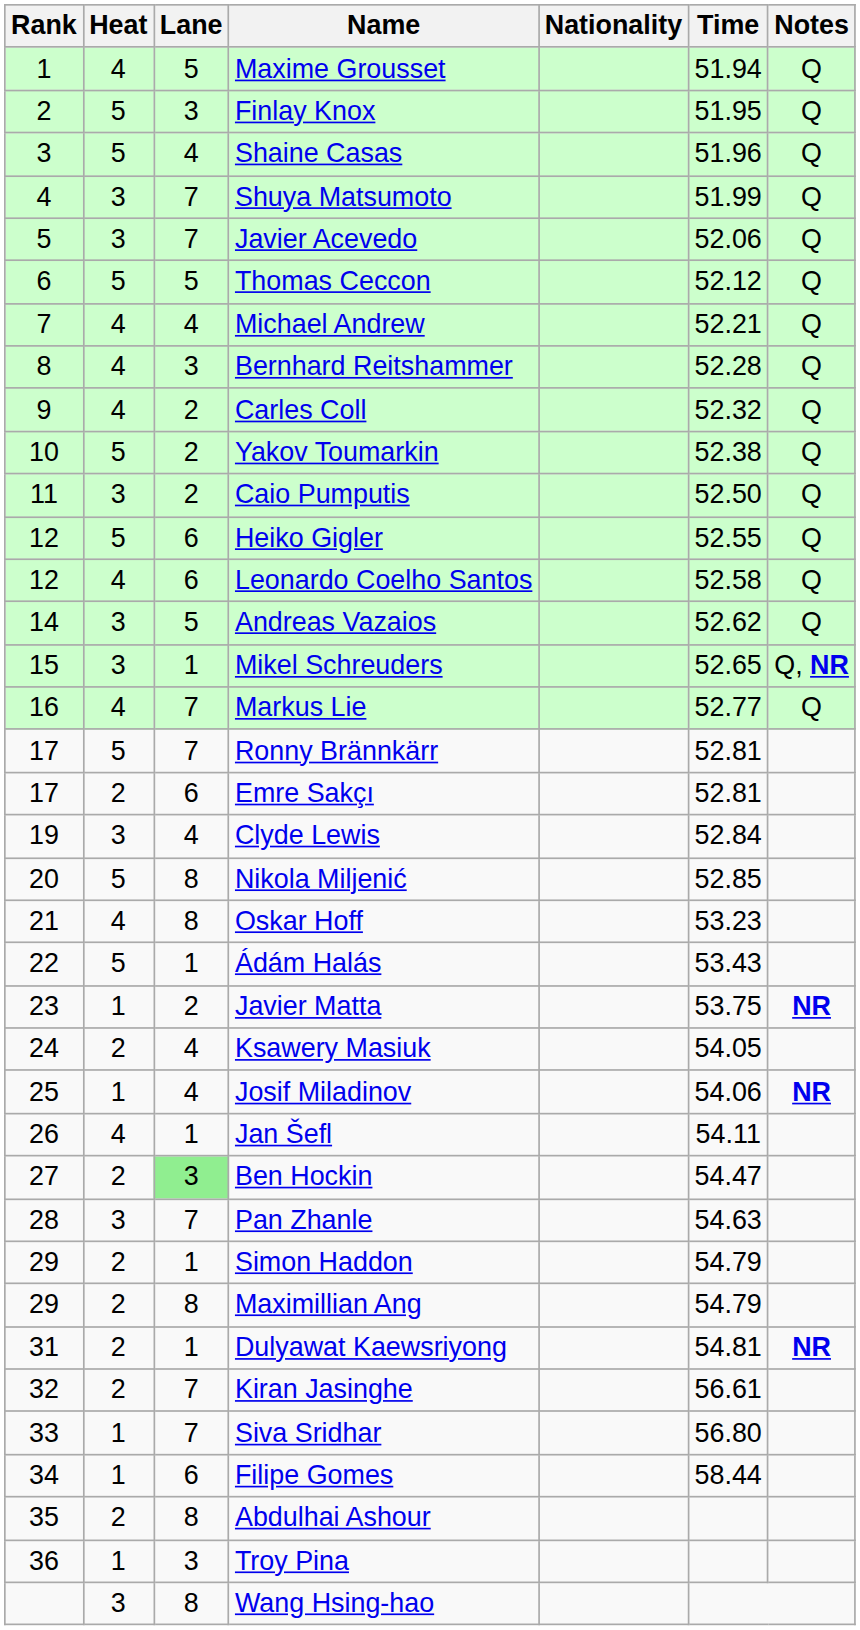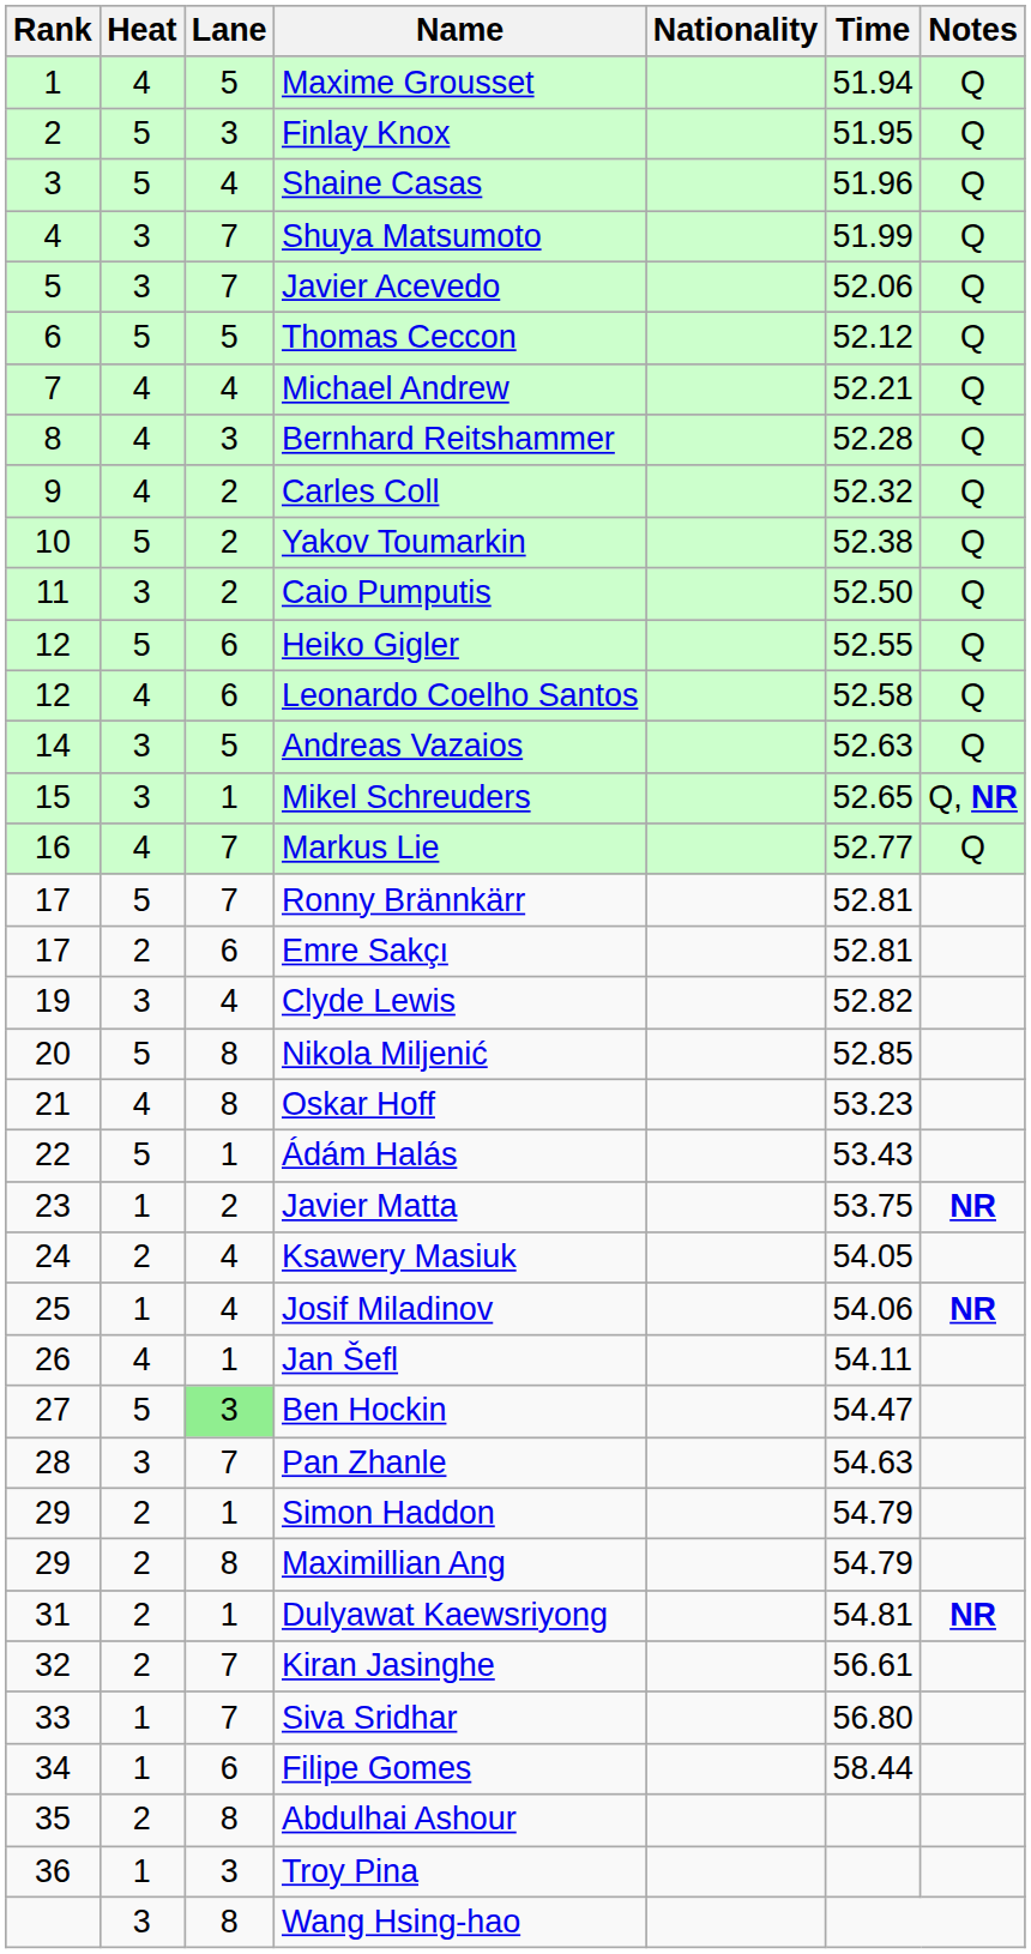 <table class="wikitable sortable" style="text-align:center">
 <tr>
 <th>Rank</th>
 <th>Heat</th>
 <th>Lane</th>
 <th>Name</th>
 <th>Nationality</th>
 <th>Time</th>
 <th>Notes</th>
 </tr>
 <tr bgcolor=ccffcc>
 <td>1</td>
 <td>4</td>
 <td>5</td>
 <td align=left><a href='#'>Maxime Grousset</a></td>
 <td align=left></td>
 <td>51.94</td>
 <td>Q</td>
 </tr>
 <tr bgcolor=ccffcc>
 <td>2</td>
 <td>5</td>
 <td>3</td>
 <td align=left><a href='#'>Finlay Knox</a></td>
 <td align=left></td>
 <td>51.95</td>
 <td>Q</td>
 </tr>
 <tr bgcolor=ccffcc>
 <td>3</td>
 <td>5</td>
 <td>4</td>
 <td align=left><a href='#'>Shaine Casas</a></td>
 <td align=left></td>
 <td>51.96</td>
 <td>Q</td>
 </tr>
 <tr bgcolor=ccffcc>
 <td>4</td>
 <td>3</td>
 <td>7</td>
 <td align=left><a href='#'>Shuya Matsumoto</a></td>
 <td align=left></td>
 <td>51.99</td>
 <td>Q</td>
 </tr>
 <tr bgcolor=ccffcc>
 <td>5</td>
 <td>3</td>
 <td>7</td>
 <td align=left><a href='#'>Javier Acevedo</a></td>
 <td align=left></td>
 <td>52.06</td>
 <td>Q</td>
 </tr>
 <tr bgcolor=ccffcc>
 <td>6</td>
 <td>5</td>
 <td>5</td>
 <td align=left><a href='#'>Thomas Ceccon</a></td>
 <td align=left></td>
 <td>52.12</td>
 <td>Q</td>
 </tr>
 <tr bgcolor=ccffcc>
 <td>7</td>
 <td>4</td>
 <td>4</td>
 <td align=left><a href='#'>Michael Andrew</a></td>
 <td align=left></td>
 <td>52.21</td>
 <td>Q</td>
 </tr>
 <tr bgcolor=ccffcc>
 <td>8</td>
 <td>4</td>
 <td>3</td>
 <td align=left><a href='#'>Bernhard Reitshammer</a></td>
 <td align=left></td>
 <td>52.28</td>
 <td>Q</td>
 </tr>
 <tr bgcolor=ccffcc>
 <td>9</td>
 <td>4</td>
 <td>2</td>
 <td align=left><a href='#'>Carles Coll</a></td>
 <td align=left></td>
 <td>52.32</td>
 <td>Q</td>
 </tr>
 <tr bgcolor=ccffcc>
 <td>10</td>
 <td>5</td>
 <td>2</td>
 <td align=left><a href='#'>Yakov Toumarkin</a></td>
 <td align=left></td>
 <td>52.38</td>
 <td>Q</td>
 </tr>
 <tr bgcolor=ccffcc>
 <td>11</td>
 <td>3</td>
 <td>2</td>
 <td align=left><a href='#'>Caio Pumputis</a></td>
 <td align=left></td>
 <td>52.50</td>
 <td>Q</td>
 </tr>
 <tr bgcolor=ccffcc>
 <td>12</td>
 <td>5</td>
 <td>6</td>
 <td align=left><a href='#'>Heiko Gigler</a></td>
 <td align=left></td>
 <td>52.55</td>
 <td>Q</td>
 </tr>
 <tr bgcolor=ccffcc>
 <td>12</td>
 <td>4</td>
 <td>6</td>
 <td align=left><a href='#'>Leonardo Coelho Santos</a></td>
 <td align=left></td>
 <td>52.58</td>
 <td>Q</td>
 </tr>
 <tr bgcolor=ccffcc>
 <td>14</td>
 <td>3</td>
 <td>5</td>
 <td align=left><a href='#'>Andreas Vazaios</a></td>
 <td align=left></td>
-<td>52.62</td>
+<td>52.63</td>
 <td>Q</td>
 </tr>
 <tr bgcolor=ccffcc>
 <td>15</td>
 <td>3</td>
 <td>1</td>
 <td align=left><a href='#'>Mikel Schreuders</a></td>
 <td align=left></td>
 <td>52.65</td>
 <td>Q, <strong><a href='#'>NR</a></strong></td>
 </tr>
 <tr bgcolor=ccffcc>
 <td>16</td>
 <td>4</td>
 <td>7</td>
 <td align=left><a href='#'>Markus Lie</a></td>
 <td align=left></td>
 <td>52.77</td>
 <td>Q</td>
 </tr>
 <tr>
 <td>17</td>
 <td>5</td>
 <td>7</td>
 <td align=left><a href='#'>Ronny Brännkärr</a></td>
 <td align=left></td>
 <td>52.81</td>
 <td></td>
 </tr>
 <tr>
 <td>17</td>
 <td>2</td>
 <td>6</td>
 <td align=left><a href='#'>Emre Sakçı</a></td>
 <td align=left></td>
 <td>52.81</td>
 <td></td>
 </tr>
 <tr>
 <td>19</td>
 <td>3</td>
 <td>4</td>
 <td align=left><a href='#'>Clyde Lewis</a></td>
 <td align=left></td>
-<td>52.84</td>
+<td>52.82</td>
 <td></td>
 </tr>
 <tr>
 <td>20</td>
 <td>5</td>
 <td>8</td>
 <td align=left><a href='#'>Nikola Miljenić</a></td>
 <td align=left></td>
 <td>52.85</td>
 <td></td>
 </tr>
 <tr>
 <td>21</td>
 <td>4</td>
 <td>8</td>
 <td align=left><a href='#'>Oskar Hoff</a></td>
 <td align=left></td>
 <td>53.23</td>
 <td></td>
 </tr>
 <tr>
 <td>22</td>
 <td>5</td>
 <td>1</td>
 <td align=left><a href='#'>Ádám Halás</a></td>
 <td align=left></td>
 <td>53.43</td>
 <td></td>
 </tr>
 <tr>
 <td>23</td>
 <td>1</td>
 <td>2</td>
 <td align=left><a href='#'>Javier Matta</a></td>
 <td align=left></td>
 <td>53.75</td>
 <td><strong><a href='#'>NR</a></strong></td>
 </tr>
 <tr>
 <td>24</td>
 <td>2</td>
 <td>4</td>
 <td align=left><a href='#'>Ksawery Masiuk</a></td>
 <td align=left></td>
 <td>54.05</td>
 <td></td>
 </tr>
 <tr>
 <td>25</td>
 <td>1</td>
 <td>4</td>
 <td align=left><a href='#'>Josif Miladinov</a></td>
 <td align=left></td>
 <td>54.06</td>
 <td><strong><a href='#'>NR</a></strong></td>
 </tr>
 <tr>
 <td>26</td>
 <td>4</td>
 <td>1</td>
 <td align=left><a href='#'>Jan Šefl</a></td>
 <td align=left></td>
 <td>54.11</td>
 <td></td>
 </tr>
 <tr>
 <td>27</td>
-<td>2</td>
+<td>5</td>
 <td style="background: lightgreen;">3</td>
 <td align=left><a href='#'>Ben Hockin</a></td>
 <td align=left></td>
 <td>54.47</td>
 <td></td>
 </tr>
 <tr>
 <td>28</td>
 <td>3</td>
 <td>7</td>
 <td align=left><a href='#'>Pan Zhanle</a></td>
 <td align=left></td>
 <td>54.63</td>
 <td></td>
 </tr>
 <tr>
 <td>29</td>
 <td>2</td>
 <td>1</td>
 <td align=left><a href='#'>Simon Haddon</a></td>
 <td align=left></td>
 <td>54.79</td>
 <td></td>
 </tr>
 <tr>
 <td>29</td>
 <td>2</td>
 <td>8</td>
 <td align=left><a href='#'>Maximillian Ang</a></td>
 <td align=left></td>
 <td>54.79</td>
 <td></td>
 </tr>
 <tr>
 <td>31</td>
 <td>2</td>
 <td>1</td>
 <td align=left><a href='#'>Dulyawat Kaewsriyong</a></td>
 <td align=left></td>
 <td>54.81</td>
 <td><strong><a href='#'>NR</a></strong></td>
 </tr>
 <tr>
 <td>32</td>
 <td>2</td>
 <td>7</td>
 <td align=left><a href='#'>Kiran Jasinghe</a></td>
 <td align=left></td>
 <td>56.61</td>
 <td></td>
 </tr>
 <tr>
 <td>33</td>
 <td>1</td>
 <td>7</td>
 <td align=left><a href='#'>Siva Sridhar</a></td>
 <td align=left></td>
 <td>56.80</td>
 <td></td>
 </tr>
 <tr>
 <td>34</td>
 <td>1</td>
 <td>6</td>
 <td align=left><a href='#'>Filipe Gomes</a></td>
 <td align=left></td>
 <td>58.44</td>
 <td></td>
 </tr>
 <tr>
 <td>35</td>
 <td>2</td>
 <td>8</td>
 <td align=left><a href='#'>Abdulhai Ashour</a></td>
 <td align=left></td>
 <td></td>
 <td></td>
 </tr>
 <tr>
 <td>36</td>
 <td>1</td>
 <td>3</td>
 <td align=left><a href='#'>Troy Pina</a></td>
 <td align=left></td>
 <td></td>
 <td></td>
 </tr>
 <tr>
 <td></td>
 <td>3</td>
 <td>8</td>
 <td align=left><a href='#'>Wang Hsing-hao</a></td>
 <td align=left></td>
 <td colspan=2></td>
 </tr>
 </table>
